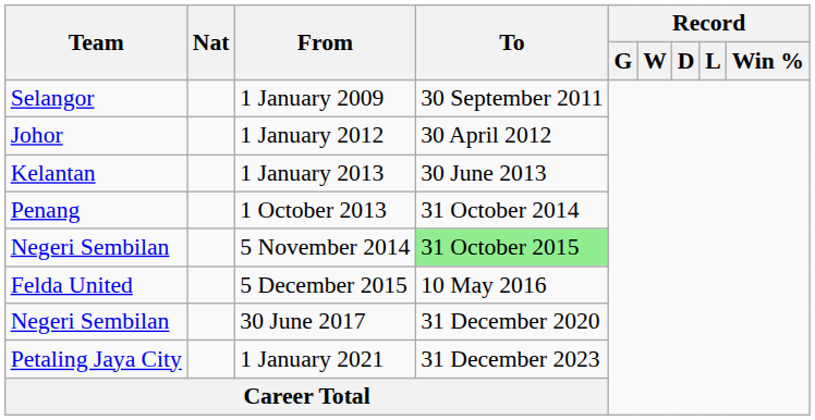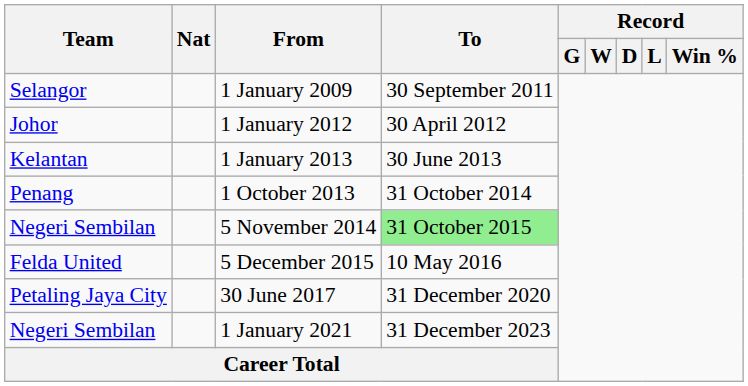 <table class="wikitable" style="text-align: center">
 <tr>
 <th rowspan="2">Team</th>
 <th rowspan="2">Nat</th>
 <th rowspan="2">From</th>
 <th rowspan="2">To</th>
 <th colspan="9">Record</th>
 </tr>
 <tr>
 <th>G</th>
 <th>W</th>
 <th>D</th>
 <th>L</th>
 <th>Win %</th>
 </tr>
 <tr>
 <td align=left><a href='#'>Selangor</a></td>
 <td></td>
 <td align=left>1 January 2009</td>
 <td align=left>30 September 2011<br></td>
 </tr>
 <tr>
 <td align=left><a href='#'>Johor</a></td>
 <td></td>
 <td align=left>1 January 2012</td>
 <td align=left>30 April 2012<br></td>
 </tr>
 <tr>
 <td align=left><a href='#'>Kelantan</a></td>
 <td></td>
 <td align=left>1 January 2013</td>
 <td align=left>30 June 2013<br></td>
 </tr>
 <tr>
 <td align=left><a href='#'>Penang</a></td>
 <td></td>
 <td align=left>1 October 2013</td>
 <td align=left>31 October 2014<br></td>
 </tr>
 <tr>
 <td align=left><a href='#'>Negeri Sembilan</a></td>
 <td></td>
 <td align=left>5 November 2014</td>
 <td align=left style="background: lightgreen;">31 October 2015<br></td>
 </tr>
 <tr>
 <td align=left><a href='#'>Felda United</a></td>
 <td></td>
 <td align=left>5 December 2015</td>
 <td align=left>10 May 2016<br></td>
 </tr>
 <tr>
-<td align=left><a href='#'>Negeri Sembilan</a></td>
+<td align=left><a href='#'>Petaling Jaya City</a></td>
 <td></td>
 <td align=left>30 June 2017</td>
 <td align=left>31 December 2020<br></td>
 </tr>
 <tr>
-<td align=left><a href='#'>Petaling Jaya City</a></td>
+<td align=left><a href='#'>Negeri Sembilan</a></td>
 <td></td>
 <td align=left>1 January 2021</td>
 <td align=left>31 December 2023<br></td>
 </tr>
 <tr>
 <th colspan="4">Career Total<br></th>
 </tr>
 </table>
